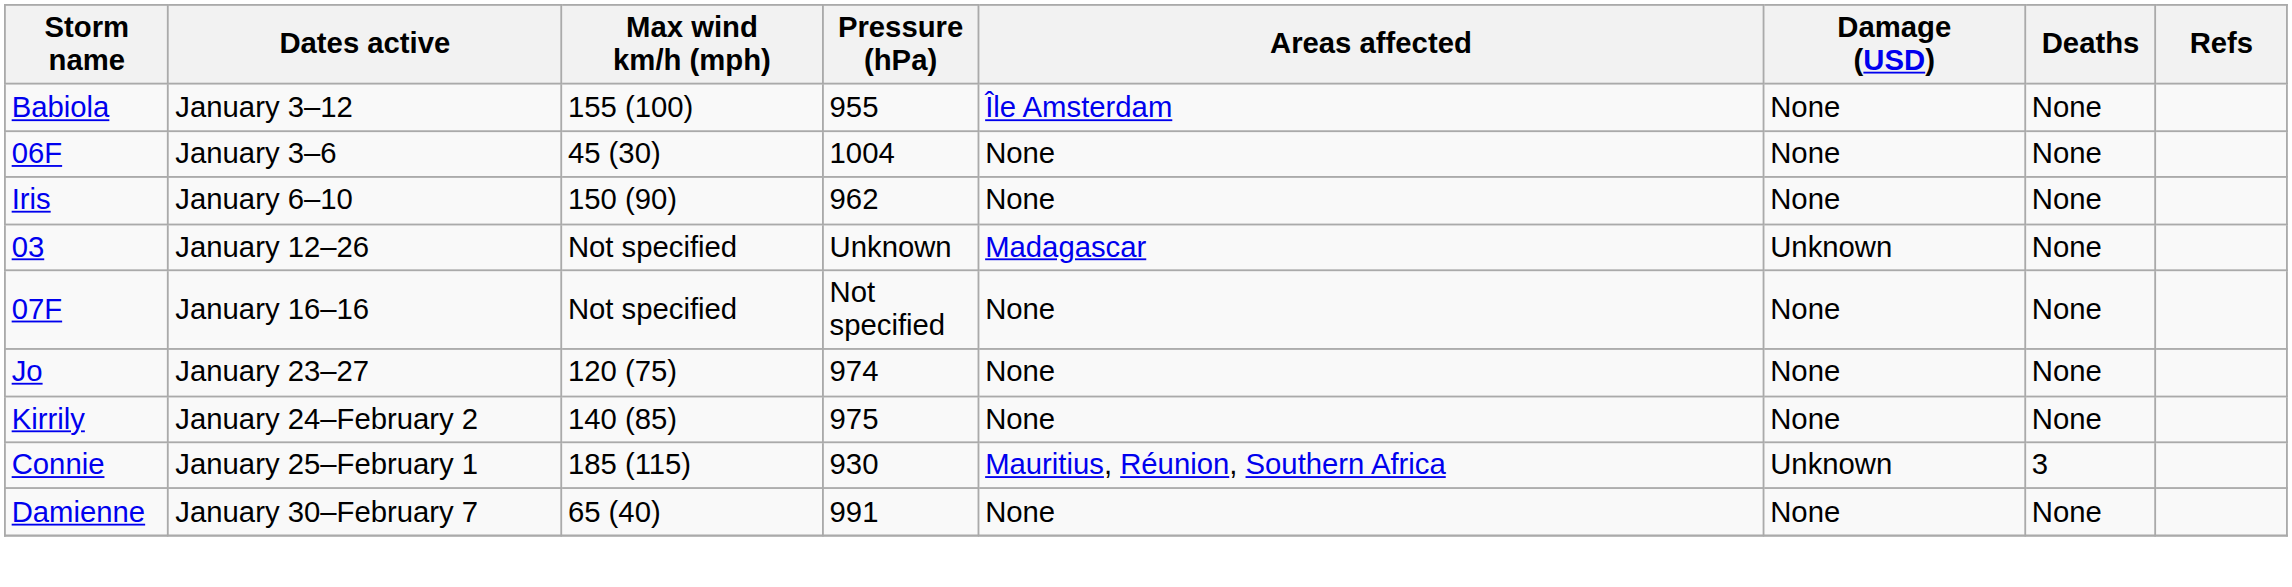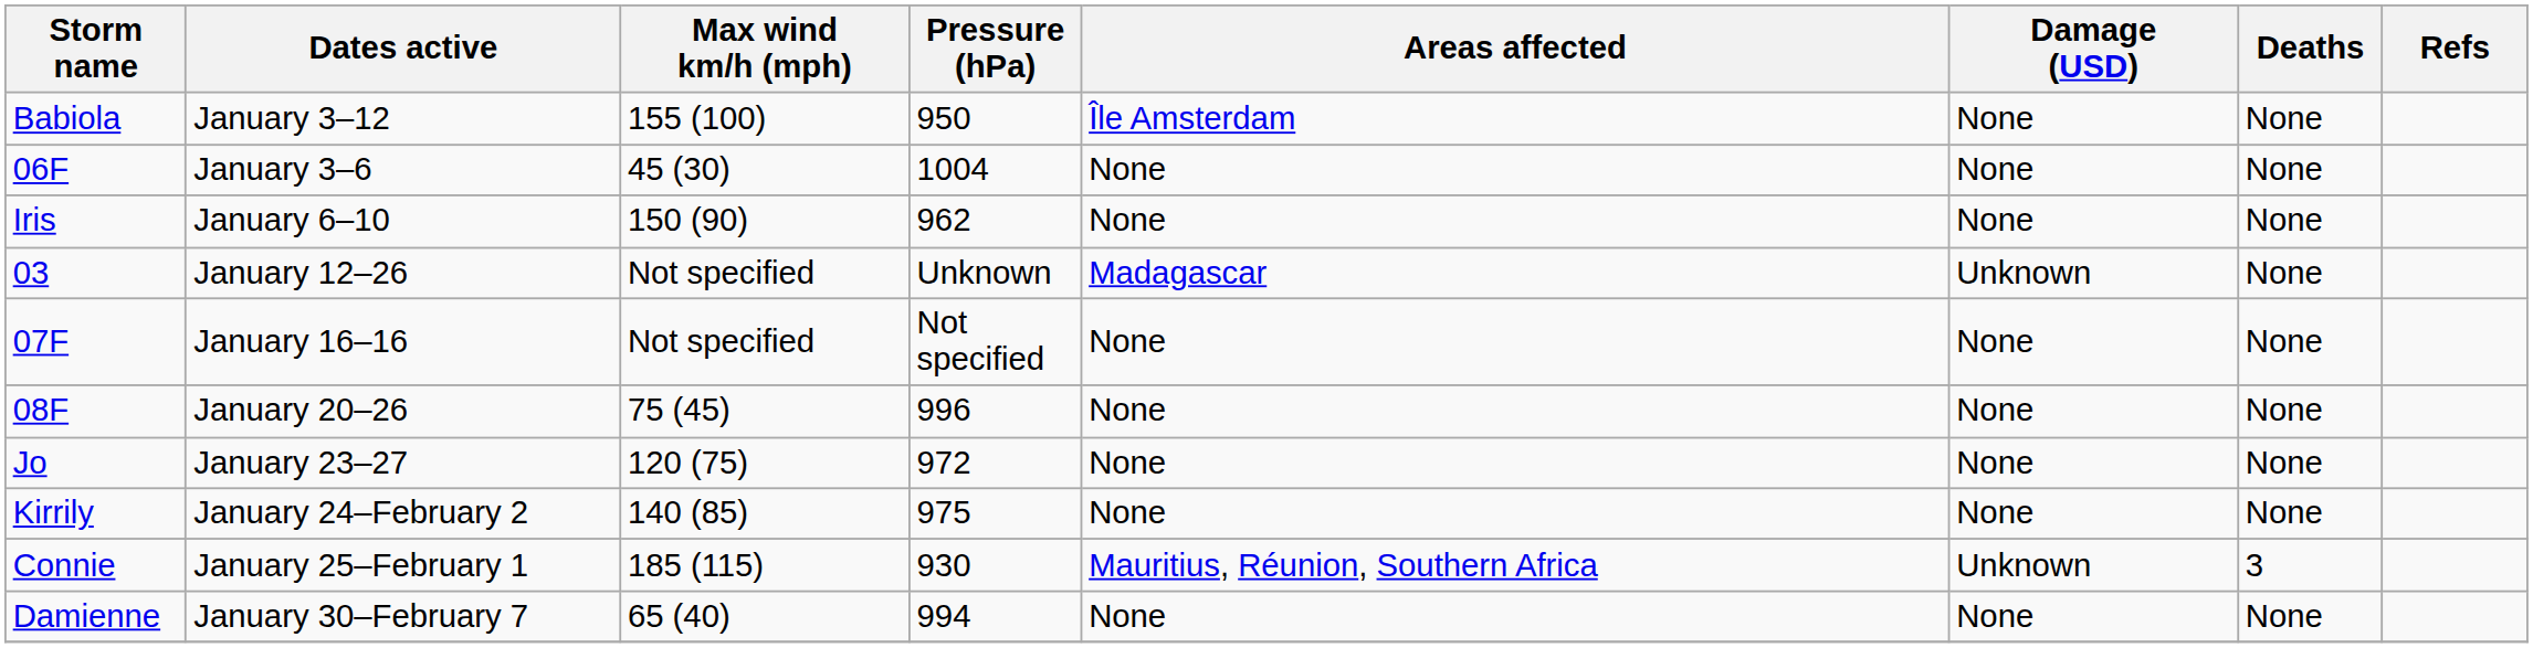 <table class="wikitable sortable">
 <tr>
 <th width="5%">Storm name</th>
 <th width="15%">Dates active</th>
 <th width="10%">Max wind<br>km/h (mph)</th>
 <th width="5%">Pressure<br>(hPa)</th>
 <th width="30%">Areas affected</th>
 <th width="10%">Damage<br>(<a href='#'>USD</a>)</th>
 <th width="5%">Deaths</th>
 <th width="5%">Refs</th>
 </tr>
 <tr>
 <td><a href='#'>Babiola</a></td>
 <td>January 3–12</td>
 <td>155 (100)</td>
-<td>955</td>
+<td>950</td>
 <td><a href='#'>Île Amsterdam</a></td>
 <td>None</td>
 <td>None</td>
 <td></td>
 </tr>
 <tr>
 <td><a href='#'>06F</a></td>
 <td>January 3–6</td>
 <td>45 (30)</td>
 <td>1004</td>
 <td>None</td>
 <td>None</td>
 <td>None</td>
 <td></td>
 </tr>
 <tr>
 <td><a href='#'>Iris</a></td>
 <td>January 6–10</td>
 <td>150 (90)</td>
 <td>962</td>
 <td>None</td>
 <td>None</td>
 <td>None</td>
 <td></td>
 </tr>
 <tr>
 <td><a href='#'>03</a></td>
 <td>January 12–26</td>
 <td>Not specified</td>
 <td>Unknown</td>
 <td><a href='#'>Madagascar</a></td>
 <td>Unknown</td>
 <td>None</td>
 <td></td>
 </tr>
 <tr>
 <td><a href='#'>07F</a></td>
 <td>January 16–16</td>
 <td>Not specified</td>
 <td>Not specified</td>
 <td>None</td>
 <td>None</td>
 <td>None</td>
 <td></td>
 </tr>
 <tr>
+<td><a href='#'>08F</a></td>
+<td>January 20–26</td>
+<td>75 (45)</td>
+<td>996</td>
+<td>None</td>
+<td>None</td>
+<td>None</td>
+<td></td>
+</tr>
+<tr>
 <td><a href='#'>Jo</a></td>
 <td>January 23–27</td>
 <td>120 (75)</td>
-<td>974</td>
+<td>972</td>
 <td>None</td>
 <td>None</td>
 <td>None</td>
 <td></td>
 </tr>
 <tr>
 <td><a href='#'>Kirrily</a></td>
 <td>January 24–February 2</td>
 <td>140 (85)</td>
 <td>975</td>
 <td>None</td>
 <td>None</td>
 <td>None</td>
 <td></td>
 </tr>
 <tr>
 <td><a href='#'>Connie</a></td>
 <td>January 25–February 1</td>
 <td>185 (115)</td>
 <td>930</td>
 <td><a href='#'>Mauritius</a>, <a href='#'>Réunion</a>, <a href='#'>Southern Africa</a></td>
 <td>Unknown</td>
 <td>3</td>
 <td></td>
 </tr>
 <tr>
 <td><a href='#'>Damienne</a></td>
 <td>January 30–February 7</td>
 <td>65 (40)</td>
-<td>991</td>
+<td>994</td>
 <td>None</td>
 <td>None</td>
 <td>None</td>
 <td></td>
 </tr>
 <tr>
 </tr>
 </table>
